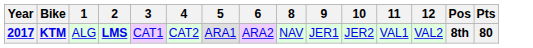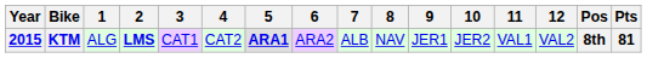 <table class="wikitable" style="text-align:center">
 <tr>
 <th>Year</th>
 <th>Bike</th>
 <th>1</th>
 <th>2</th>
 <th>3</th>
 <th>4</th>
 <th>5</th>
 <th>6</th>
+<th>7</th>
 <th>8</th>
 <th>9</th>
 <th>10</th>
 <th>11</th>
 <th>12</th>
 <th>Pos</th>
 <th>Pts</th>
 </tr>
 <tr>
-<th><a href='#'>2017</a></th>
+<th><a href='#'>2015</a></th>
 <th><a href='#'>KTM</a></th>
 <td style="background:#dfffdf;"><a href='#'>ALG</a><br></td>
 <td style="background:#dfffdf;"><strong><a href='#'>LMS</a><br></strong></td>
 <td style="background:#efcfff;"><a href='#'>CAT1</a><br></td>
 <td style="background:#dfffdf;"><a href='#'>CAT2</a><br></td>
-<td style="background:#dfdfdf;"><a href='#'>ARA1</a><br></td>
+<td style="background:#dfdfdf;"><strong><a href='#'>ARA1</a><br></strong></td>
 <td style="background:#efcfff;"><a href='#'>ARA2</a><br></td>
+<td style="background:#dfffdf;"><a href='#'>ALB</a><br></td>
 <td style="background:#dfffdf;"><a href='#'>NAV</a><br></td>
 <td style="background:#dfffdf;"><a href='#'>JER1</a><br></td>
 <td style="background:#dfffdf;"><a href='#'>JER2</a><br></td>
 <td style="background:#dfffdf;"><a href='#'>VAL1</a><br></td>
 <td style="background:#dfffdf;"><a href='#'>VAL2</a><br></td>
 <th>8th</th>
-<th>80</th>
+<th>81</th>
 </tr>
 </table>
